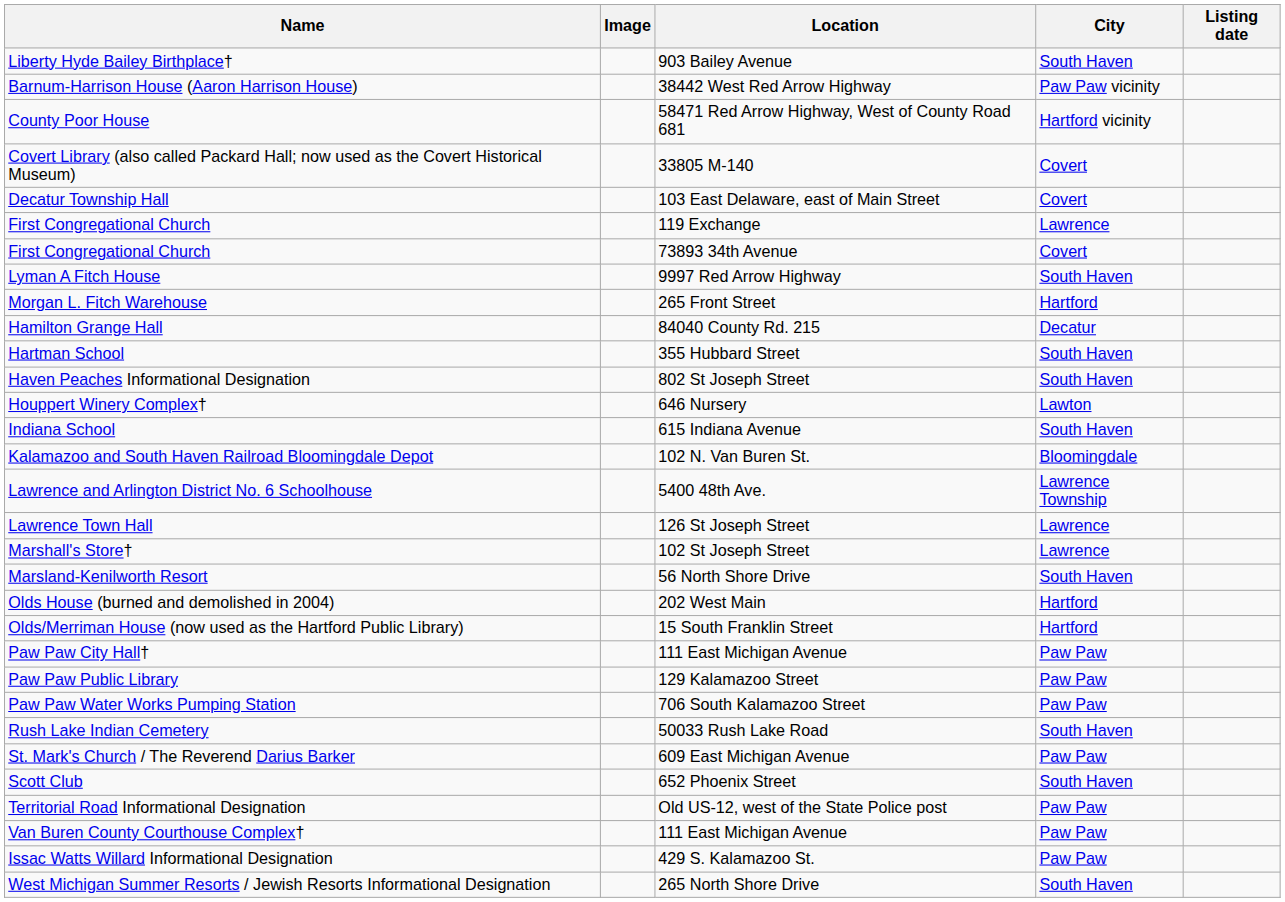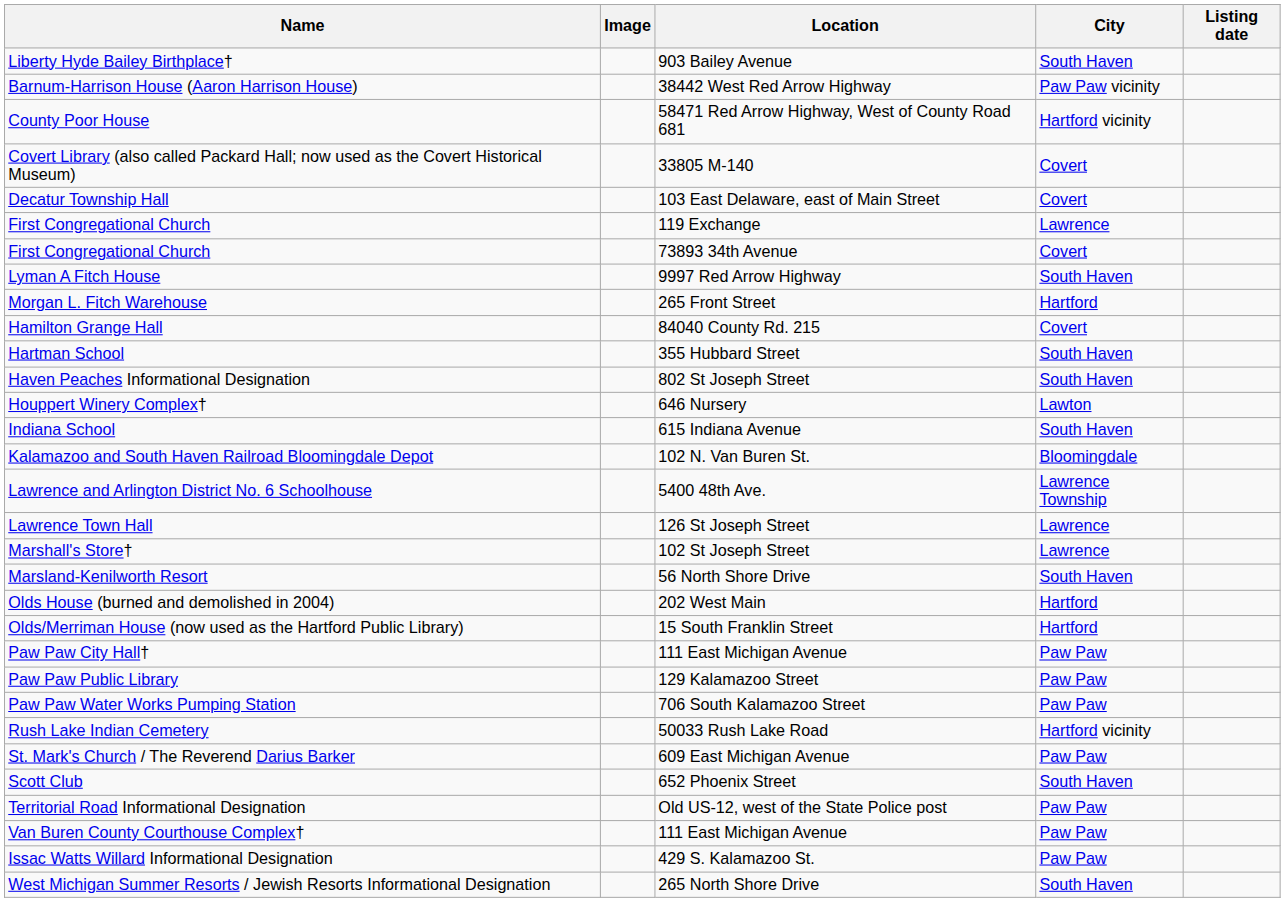 <table class="wikitable sortable" style="width:100%">
 <tr>
 <th>Name</th>
 <th>Image</th>
 <th>Location</th>
 <th>City</th>
 <th>Listing date</th>
 </tr>
 <tr>
 <td><a href='#'>Liberty Hyde Bailey Birthplace</a>†</td>
 <td></td>
 <td>903 Bailey Avenue</td>
 <td><a href='#'>South Haven</a></td>
 <td></td>
 </tr>
 <tr>
 <td><a href='#'>Barnum-Harrison House</a> (<a href='#'>Aaron Harrison House</a>)</td>
 <td></td>
 <td>38442 West Red Arrow Highway</td>
 <td><a href='#'>Paw Paw</a> vicinity</td>
 <td></td>
 </tr>
 <tr>
 <td><a href='#'>County Poor House</a></td>
 <td></td>
 <td>58471 Red Arrow Highway, West of County Road 681</td>
 <td><a href='#'>Hartford</a> vicinity</td>
 <td></td>
 </tr>
 <tr>
 <td><a href='#'>Covert Library</a> (also called Packard Hall; now used as the Covert Historical Museum)</td>
 <td></td>
 <td>33805 M-140</td>
 <td><a href='#'>Covert</a></td>
 <td></td>
 </tr>
 <tr>
 <td><a href='#'>Decatur Township Hall</a></td>
 <td></td>
 <td>103 East Delaware, east of Main Street</td>
 <td><a href='#'>Covert</a></td>
 <td></td>
 </tr>
 <tr>
 <td><a href='#'>First Congregational Church</a></td>
 <td></td>
 <td>119 Exchange</td>
 <td><a href='#'>Lawrence</a></td>
 <td></td>
 </tr>
 <tr>
 <td><a href='#'>First Congregational Church</a></td>
 <td></td>
 <td>73893 34th Avenue</td>
 <td><a href='#'>Covert</a></td>
 <td></td>
 </tr>
 <tr>
 <td><a href='#'>Lyman A Fitch House</a></td>
 <td></td>
 <td>9997 Red Arrow Highway</td>
 <td><a href='#'>South Haven</a></td>
 <td></td>
 </tr>
 <tr>
 <td><a href='#'>Morgan L. Fitch Warehouse</a></td>
 <td></td>
 <td>265 Front Street</td>
 <td><a href='#'>Hartford</a></td>
 <td></td>
 </tr>
 <tr>
 <td><a href='#'>Hamilton Grange Hall</a></td>
 <td></td>
 <td>84040 County Rd. 215</td>
-<td><a href='#'>Decatur</a></td>
+<td><a href='#'>Covert</a></td>
 <td></td>
 </tr>
 <tr>
 <td><a href='#'>Hartman School</a></td>
 <td></td>
 <td>355 Hubbard Street</td>
 <td><a href='#'>South Haven</a></td>
 <td></td>
 </tr>
 <tr>
 <td><a href='#'>Haven Peaches</a> Informational Designation</td>
 <td></td>
 <td>802 St Joseph Street</td>
 <td><a href='#'>South Haven</a></td>
 <td></td>
 </tr>
 <tr>
 <td><a href='#'>Houppert Winery Complex</a>†</td>
 <td></td>
 <td>646 Nursery</td>
 <td><a href='#'>Lawton</a></td>
 <td></td>
 </tr>
 <tr>
 <td><a href='#'>Indiana School</a></td>
 <td></td>
 <td>615 Indiana Avenue</td>
 <td><a href='#'>South Haven</a></td>
 <td></td>
 </tr>
 <tr>
 <td><a href='#'>Kalamazoo and South Haven Railroad Bloomingdale Depot</a></td>
 <td></td>
 <td>102 N. Van Buren St.</td>
 <td><a href='#'>Bloomingdale</a></td>
 <td></td>
 </tr>
 <tr>
 <td><a href='#'>Lawrence and Arlington District No. 6 Schoolhouse</a></td>
 <td></td>
 <td>5400 48th Ave.</td>
 <td><a href='#'>Lawrence Township</a></td>
 <td></td>
 </tr>
 <tr>
 <td><a href='#'>Lawrence Town Hall</a></td>
 <td></td>
 <td>126 St Joseph Street</td>
 <td><a href='#'>Lawrence</a></td>
 <td></td>
 </tr>
 <tr>
 <td><a href='#'>Marshall's Store</a>†</td>
 <td></td>
 <td>102 St Joseph Street</td>
 <td><a href='#'>Lawrence</a></td>
 <td></td>
 </tr>
 <tr>
 <td><a href='#'>Marsland-Kenilworth Resort</a></td>
 <td></td>
 <td>56 North Shore Drive</td>
 <td><a href='#'>South Haven</a></td>
 <td></td>
 </tr>
 <tr>
 <td><a href='#'>Olds House</a> (burned and demolished in 2004)</td>
 <td></td>
 <td>202 West Main</td>
 <td><a href='#'>Hartford</a></td>
 <td></td>
 </tr>
 <tr>
 <td><a href='#'>Olds/Merriman House</a> (now used as the Hartford Public Library)</td>
 <td></td>
 <td>15 South Franklin Street</td>
 <td><a href='#'>Hartford</a></td>
 <td></td>
 </tr>
 <tr>
 <td><a href='#'>Paw Paw City Hall</a>†</td>
 <td></td>
 <td>111 East Michigan Avenue</td>
 <td><a href='#'>Paw Paw</a></td>
 <td></td>
 </tr>
 <tr>
 <td><a href='#'>Paw Paw Public Library</a></td>
 <td></td>
 <td>129 Kalamazoo Street</td>
 <td><a href='#'>Paw Paw</a></td>
 <td></td>
 </tr>
 <tr>
 <td><a href='#'>Paw Paw Water Works Pumping Station</a></td>
 <td></td>
 <td>706 South Kalamazoo Street</td>
 <td><a href='#'>Paw Paw</a></td>
 <td></td>
 </tr>
 <tr>
 <td><a href='#'>Rush Lake Indian Cemetery</a></td>
 <td></td>
 <td>50033 Rush Lake Road</td>
-<td><a href='#'>South Haven</a></td>
+<td><a href='#'>Hartford</a> vicinity</td>
 <td></td>
 </tr>
 <tr>
 <td><a href='#'>St. Mark's Church</a> / The Reverend <a href='#'>Darius Barker</a></td>
 <td></td>
 <td>609 East Michigan Avenue</td>
 <td><a href='#'>Paw Paw</a></td>
 <td></td>
 </tr>
 <tr>
 <td><a href='#'>Scott Club</a></td>
 <td></td>
 <td>652 Phoenix Street</td>
 <td><a href='#'>South Haven</a></td>
 <td></td>
 </tr>
 <tr>
 <td><a href='#'>Territorial Road</a> Informational Designation</td>
 <td></td>
 <td>Old US-12, west of the State Police post</td>
 <td><a href='#'>Paw Paw</a></td>
 <td></td>
 </tr>
 <tr>
 <td><a href='#'>Van Buren County Courthouse Complex</a>†</td>
 <td></td>
 <td>111 East Michigan Avenue</td>
 <td><a href='#'>Paw Paw</a></td>
 <td></td>
 </tr>
 <tr>
 <td><a href='#'>Issac Watts Willard</a> Informational Designation</td>
 <td></td>
 <td>429 S. Kalamazoo St.</td>
 <td><a href='#'>Paw Paw</a></td>
 <td></td>
 </tr>
 <tr>
 <td><a href='#'>West Michigan Summer Resorts</a> / Jewish Resorts Informational Designation</td>
 <td></td>
 <td>265 North Shore Drive</td>
 <td><a href='#'>South Haven</a></td>
 <td></td>
 </tr>
 </table>
